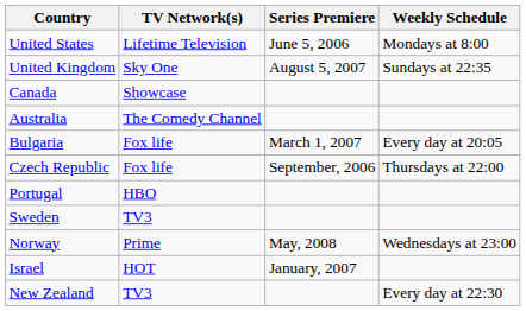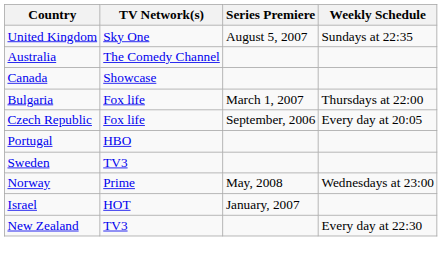 <table class="wikitable">
 <tr>
 <th>Country</th>
 <th>TV Network(s)</th>
 <th>Series Premiere</th>
 <th>Weekly Schedule</th>
 </tr>
 <tr>
-<td> <a href='#'>United States</a></td>
-<td><a href='#'>Lifetime Television</a></td>
-<td>June 5, 2006</td>
-<td>Mondays at 8:00</td>
-</tr>
-<tr>
 <td> <a href='#'>United Kingdom</a></td>
 <td><a href='#'>Sky One</a></td>
 <td>August 5, 2007</td>
 <td>Sundays at 22:35</td>
+</tr>
+<tr>
+<td> <a href='#'>Australia</a></td>
+<td><a href='#'>The Comedy Channel</a></td>
+<td></td>
+<td></td>
 </tr>
 <tr>
 <td> <a href='#'>Canada</a></td>
 <td><a href='#'>Showcase</a></td>
 <td></td>
 <td></td>
 </tr>
 <tr>
-<td> <a href='#'>Australia</a></td>
-<td><a href='#'>The Comedy Channel</a></td>
-<td></td>
-<td></td>
-</tr>
-<tr>
 <td> <a href='#'>Bulgaria</a></td>
 <td><a href='#'>Fox life</a></td>
 <td>March 1, 2007</td>
-<td>Every day at 20:05</td>
+<td>Thursdays at 22:00</td>
 </tr>
 <tr>
 <td> <a href='#'>Czech Republic</a></td>
 <td><a href='#'>Fox life</a></td>
 <td>September, 2006</td>
-<td>Thursdays at 22:00</td>
+<td>Every day at 20:05</td>
 </tr>
 <tr>
 <td> <a href='#'>Portugal</a></td>
 <td><a href='#'>HBO</a></td>
 <td></td>
 <td></td>
 </tr>
 <tr>
 <td> <a href='#'>Sweden</a></td>
 <td><a href='#'>TV3</a></td>
 <td></td>
 <td></td>
 </tr>
 <tr>
 <td> <a href='#'>Norway</a></td>
 <td><a href='#'>Prime</a></td>
 <td>May, 2008</td>
 <td>Wednesdays at 23:00</td>
 </tr>
 <tr>
 <td> <a href='#'>Israel</a></td>
 <td><a href='#'>HOT</a></td>
 <td>January, 2007</td>
 <td></td>
 </tr>
 <tr>
 <td> <a href='#'>New Zealand</a></td>
 <td><a href='#'>TV3</a></td>
 <td></td>
 <td>Every day at 22:30</td>
 </tr>
 </table>
